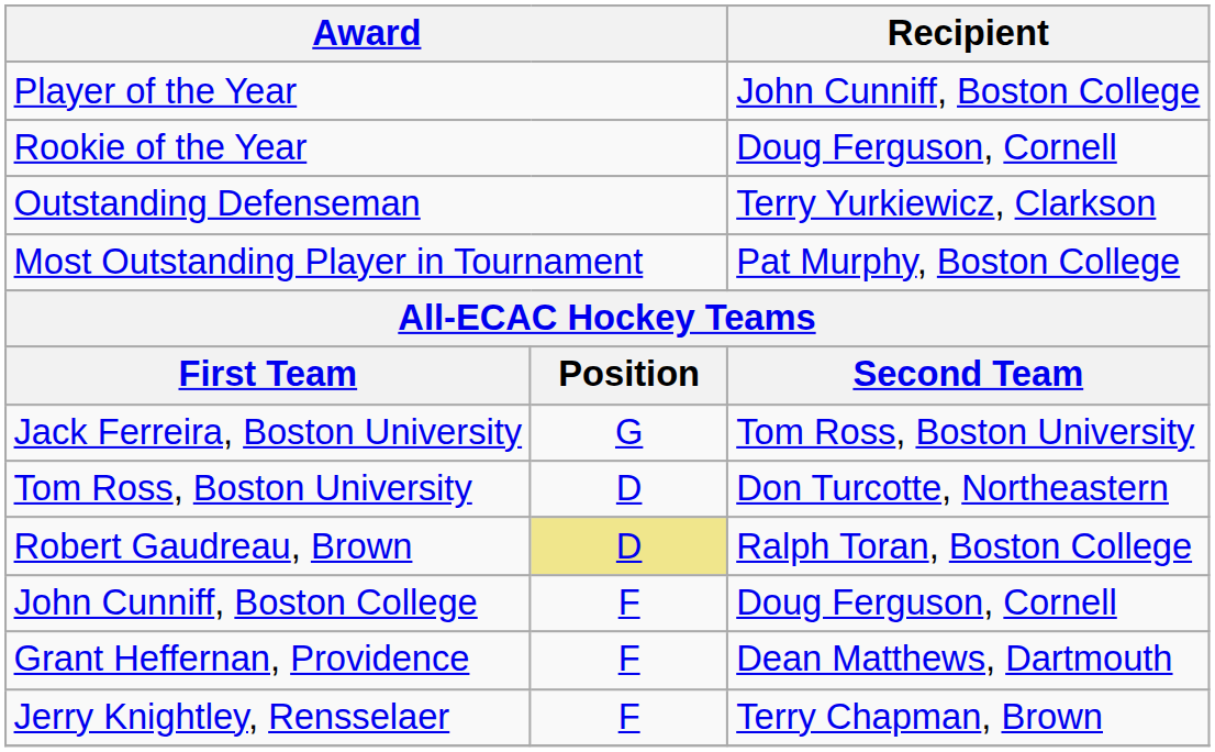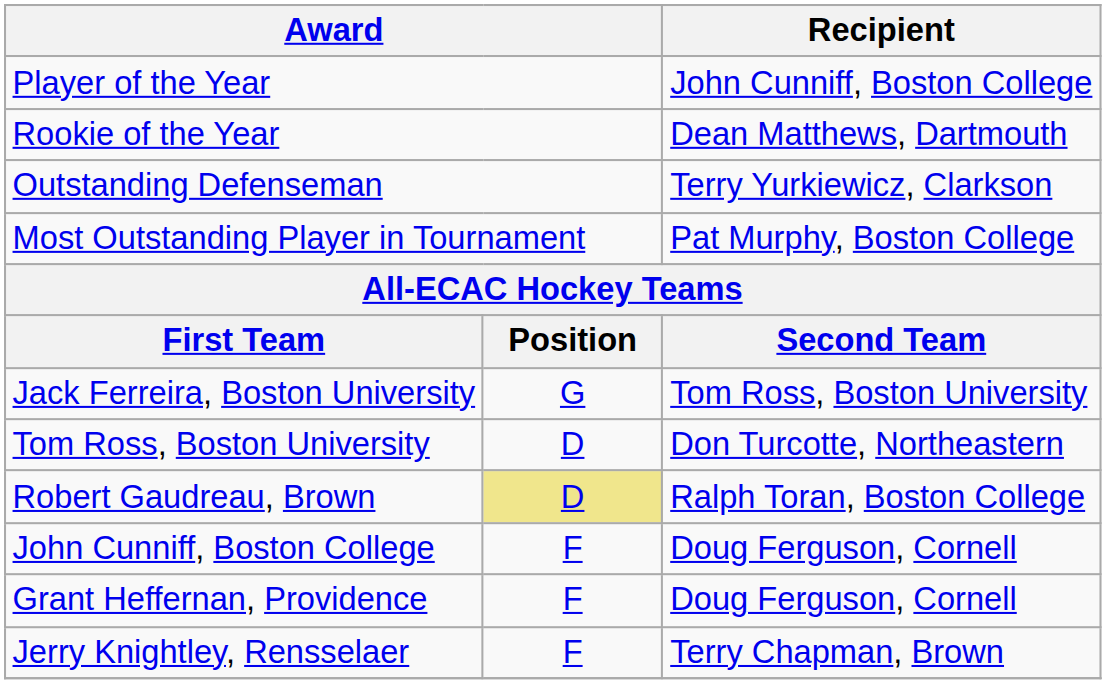 <table class="wikitable">
 <tr>
 <th colspan=2><a href='#'>Award</a></th>
 <th>Recipient</th>
 </tr>
 <tr>
 <td colspan=2><a href='#'>Player of the Year</a></td>
 <td><a href='#'>John Cunniff</a>, <a href='#'>Boston College</a></td>
 </tr>
 <tr>
 <td colspan=2><a href='#'>Rookie of the Year</a></td>
-<td><a href='#'>Doug Ferguson</a>, <a href='#'>Cornell</a></td>
+<td><a href='#'>Dean Matthews</a>, <a href='#'>Dartmouth</a></td>
 </tr>
 <tr>
 <td colspan=2><a href='#'>Outstanding Defenseman</a></td>
 <td><a href='#'>Terry Yurkiewicz</a>, <a href='#'>Clarkson</a></td>
 </tr>
 <tr>
 <td colspan=2><a href='#'>Most Outstanding Player in Tournament</a></td>
 <td><a href='#'>Pat Murphy</a>, <a href='#'>Boston College</a></td>
 </tr>
 <tr>
 <th colspan=3><a href='#'>All-ECAC Hockey Teams</a></th>
 </tr>
 <tr>
 <th><a href='#'>First Team</a></th>
 <th>  Position  </th>
 <th><a href='#'>Second Team</a></th>
 </tr>
 <tr>
 <td><a href='#'>Jack Ferreira</a>, <a href='#'>Boston University</a></td>
 <td align=center><a href='#'>G</a></td>
 <td><a href='#'>Tom Ross</a>, <a href='#'>Boston University</a></td>
 </tr>
 <tr>
 <td><a href='#'>Tom Ross</a>, <a href='#'>Boston University</a></td>
 <td align=center><a href='#'>D</a></td>
 <td><a href='#'>Don Turcotte</a>, <a href='#'>Northeastern</a></td>
 </tr>
 <tr>
 <td><a href='#'>Robert Gaudreau</a>, <a href='#'>Brown</a></td>
 <td align=center style="background: khaki;"><a href='#'>D</a></td>
 <td><a href='#'>Ralph Toran</a>, <a href='#'>Boston College</a></td>
 </tr>
 <tr>
 <td><a href='#'>John Cunniff</a>, <a href='#'>Boston College</a></td>
 <td align=center><a href='#'>F</a></td>
 <td><a href='#'>Doug Ferguson</a>, <a href='#'>Cornell</a></td>
 </tr>
 <tr>
 <td><a href='#'>Grant Heffernan</a>, <a href='#'>Providence</a></td>
 <td align=center><a href='#'>F</a></td>
-<td><a href='#'>Dean Matthews</a>, <a href='#'>Dartmouth</a></td>
+<td><a href='#'>Doug Ferguson</a>, <a href='#'>Cornell</a></td>
 </tr>
 <tr>
 <td><a href='#'>Jerry Knightley</a>, <a href='#'>Rensselaer</a></td>
 <td align=center><a href='#'>F</a></td>
 <td><a href='#'>Terry Chapman</a>, <a href='#'>Brown</a></td>
 </tr>
 <tr>
 </tr>
 </table>
